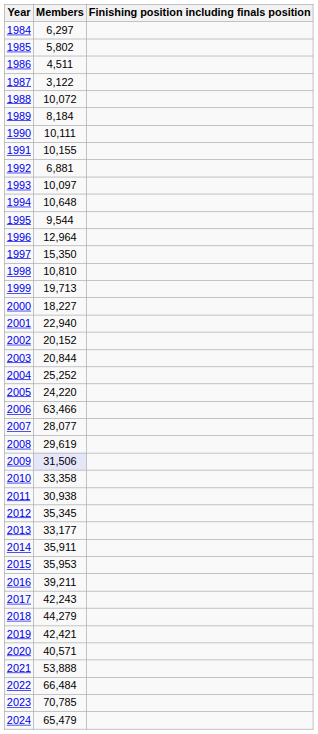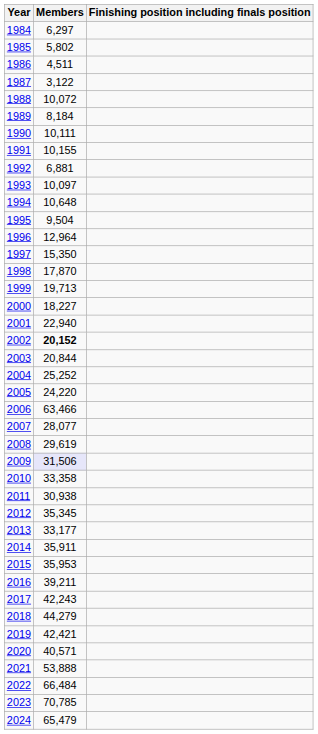 <table class="wikitable sortable" style="text-align:center">
 <tr>
 <th>Year</th>
 <th>Members</th>
 <th>Finishing position including finals position</th>
 </tr>
 <tr>
 <td align=left><a href='#'>1984</a></td>
 <td>6,297</td>
 <td></td>
 </tr>
 <tr>
 <td align=left><a href='#'>1985</a></td>
 <td>5,802</td>
 <td></td>
 </tr>
 <tr>
 <td align=left><a href='#'>1986</a></td>
 <td>4,511</td>
 <td></td>
 </tr>
 <tr>
 <td align=left><a href='#'>1987</a></td>
 <td>3,122</td>
 <td></td>
 </tr>
 <tr>
 <td align=left><a href='#'>1988</a></td>
 <td>10,072</td>
 <td></td>
 </tr>
 <tr>
 <td align=left><a href='#'>1989</a></td>
 <td>8,184</td>
 <td></td>
 </tr>
 <tr>
 <td align=left><a href='#'>1990</a></td>
 <td>10,111</td>
 <td></td>
 </tr>
 <tr>
 <td align=left><a href='#'>1991</a></td>
 <td>10,155</td>
 <td></td>
 </tr>
 <tr>
 <td align=left><a href='#'>1992</a></td>
 <td>6,881</td>
 <td></td>
 </tr>
 <tr>
 <td align=left><a href='#'>1993</a></td>
 <td>10,097</td>
 <td></td>
 </tr>
 <tr>
 <td align=left><a href='#'>1994</a></td>
 <td>10,648</td>
 <td></td>
 </tr>
 <tr>
 <td align=left><a href='#'>1995</a></td>
-<td>9,544</td>
+<td>9,504</td>
 <td></td>
 </tr>
 <tr>
 <td align=left><a href='#'>1996</a></td>
 <td>12,964</td>
 <td></td>
 </tr>
 <tr>
 <td align=left><a href='#'>1997</a></td>
 <td>15,350</td>
 <td></td>
 </tr>
 <tr>
 <td align=left><a href='#'>1998</a></td>
-<td>10,810</td>
+<td>17,870</td>
 <td></td>
 </tr>
 <tr>
 <td align=left><a href='#'>1999</a></td>
 <td>19,713</td>
 <td></td>
 </tr>
 <tr>
 <td align=left><a href='#'>2000</a></td>
 <td>18,227</td>
 <td></td>
 </tr>
 <tr>
 <td align=left><a href='#'>2001</a></td>
 <td>22,940</td>
 <td></td>
 </tr>
 <tr>
 <td align=left><a href='#'>2002</a></td>
-<td>20,152</td>
+<td><strong>20,152</strong></td>
 <td></td>
 </tr>
 <tr>
 <td align=left><a href='#'>2003</a></td>
 <td>20,844</td>
 <td></td>
 </tr>
 <tr>
 <td align=left><a href='#'>2004</a></td>
 <td>25,252</td>
 <td></td>
 </tr>
 <tr>
 <td align=left><a href='#'>2005</a></td>
 <td>24,220</td>
 <td></td>
 </tr>
 <tr>
 <td align=left><a href='#'>2006</a></td>
 <td>63,466</td>
 <td></td>
 </tr>
 <tr>
 <td align=left><a href='#'>2007</a></td>
 <td>28,077</td>
 <td></td>
 </tr>
 <tr>
 <td align=left><a href='#'>2008</a></td>
 <td>29,619</td>
 <td></td>
 </tr>
 <tr>
 <td align=left><a href='#'>2009</a></td>
 <td style="background: lavender;">31,506</td>
 <td></td>
 </tr>
 <tr>
 <td align=left><a href='#'>2010</a></td>
 <td>33,358</td>
 <td></td>
 </tr>
 <tr>
 <td align=left><a href='#'>2011</a></td>
 <td>30,938</td>
 <td></td>
 </tr>
 <tr>
 <td align=left><a href='#'>2012</a></td>
 <td>35,345</td>
 <td></td>
 </tr>
 <tr>
 <td align=left><a href='#'>2013</a></td>
 <td>33,177</td>
 <td></td>
 </tr>
 <tr>
 <td align=left><a href='#'>2014</a></td>
 <td>35,911</td>
 <td></td>
 </tr>
 <tr>
 <td align=left><a href='#'>2015</a></td>
 <td>35,953</td>
 <td></td>
 </tr>
 <tr>
 <td align=left><a href='#'>2016</a></td>
 <td>39,211</td>
 <td></td>
 </tr>
 <tr>
 <td align=left><a href='#'>2017</a></td>
 <td>42,243</td>
 <td></td>
 </tr>
 <tr>
 <td align=left><a href='#'>2018</a></td>
 <td>44,279</td>
 <td></td>
 </tr>
 <tr>
 <td align=left><a href='#'>2019</a></td>
 <td>42,421</td>
 <td></td>
 </tr>
 <tr>
 <td align=left><a href='#'>2020</a></td>
 <td>40,571</td>
 <td></td>
 </tr>
 <tr>
 <td align=left><a href='#'>2021</a></td>
 <td>53,888</td>
 <td></td>
 </tr>
 <tr>
 <td align=left><a href='#'>2022</a></td>
 <td>66,484</td>
 <td></td>
 </tr>
 <tr>
 <td align=left><a href='#'>2023</a></td>
 <td>70,785</td>
 <td></td>
 </tr>
 <tr>
 <td align=left><a href='#'>2024</a></td>
 <td>65,479</td>
 <td></td>
 </tr>
 </table>
